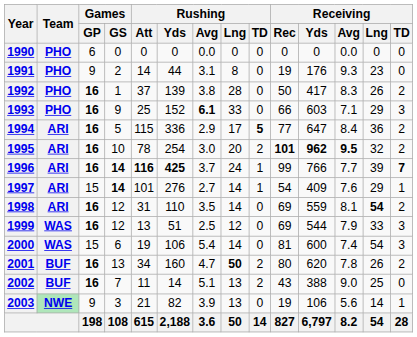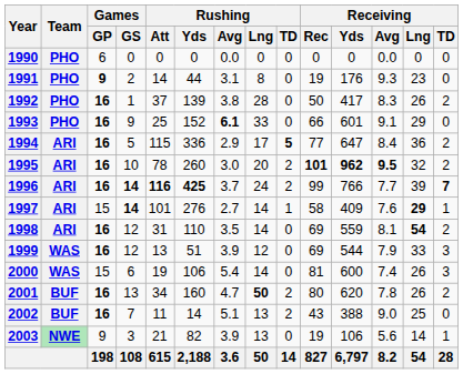 <table class="wikitable" style="text-align:center;">
 <tr>
 <th rowspan="2">Year</th>
 <th rowspan="2">Team</th>
 <th colspan="2">Games</th>
 <th colspan="5">Rushing</th>
 <th colspan="5">Receiving</th>
 </tr>
 <tr>
 <th>GP</th>
 <th>GS</th>
 <th>Att</th>
 <th>Yds</th>
 <th>Avg</th>
 <th>Lng</th>
 <th>TD</th>
 <th>Rec</th>
 <th>Yds</th>
 <th>Avg</th>
 <th>Lng</th>
 <th>TD</th>
 </tr>
 <tr>
 <th><a href='#'>1990</a></th>
 <th><a href='#'>PHO</a></th>
 <td>6</td>
 <td>0</td>
 <td>0</td>
 <td>0</td>
 <td>0.0</td>
 <td>0</td>
 <td>0</td>
 <td>0</td>
 <td>0</td>
 <td>0.0</td>
 <td>0</td>
 <td>0</td>
 </tr>
 <tr>
 <th><a href='#'>1991</a></th>
 <th><a href='#'>PHO</a></th>
-<td>9</td>
+<td><strong>9</strong></td>
 <td>2</td>
 <td>14</td>
 <td>44</td>
 <td>3.1</td>
 <td>8</td>
 <td>0</td>
 <td>19</td>
 <td>176</td>
 <td>9.3</td>
 <td>23</td>
 <td>0</td>
 </tr>
 <tr>
 <th><a href='#'>1992</a></th>
 <th><a href='#'>PHO</a></th>
 <td><strong>16</strong></td>
 <td>1</td>
 <td>37</td>
 <td>139</td>
 <td>3.8</td>
 <td>28</td>
 <td>0</td>
 <td>50</td>
 <td>417</td>
 <td>8.3</td>
 <td>26</td>
 <td>2</td>
 </tr>
 <tr>
 <th><a href='#'>1993</a></th>
 <th><a href='#'>PHO</a></th>
 <td><strong>16</strong></td>
 <td>9</td>
 <td>25</td>
 <td>152</td>
 <td><strong>6.1</strong></td>
 <td>33</td>
 <td>0</td>
 <td>66</td>
-<td>603</td>
-<td>7.1</td>
+<td>601</td>
+<td>9.1</td>
 <td>29</td>
-<td>3</td>
+<td>0</td>
 </tr>
 <tr>
 <th><a href='#'>1994</a></th>
 <th><a href='#'>ARI</a></th>
 <td><strong>16</strong></td>
 <td>5</td>
 <td>115</td>
 <td>336</td>
 <td>2.9</td>
 <td>17</td>
 <td><strong>5</strong></td>
 <td>77</td>
 <td>647</td>
 <td>8.4</td>
 <td>36</td>
 <td>2</td>
 </tr>
 <tr>
 <th><a href='#'>1995</a></th>
 <th><a href='#'>ARI</a></th>
 <td><strong>16</strong></td>
 <td>10</td>
 <td>78</td>
-<td>254</td>
+<td>260</td>
 <td>3.0</td>
 <td>20</td>
 <td>2</td>
 <td><strong>101</strong></td>
 <td><strong>962</strong></td>
 <td><strong>9.5</strong></td>
 <td>32</td>
 <td>2</td>
 </tr>
 <tr>
 <th><a href='#'>1996</a></th>
 <th><a href='#'>ARI</a></th>
 <td><strong>16</strong></td>
 <td><strong>14</strong></td>
 <td><strong>116</strong></td>
 <td><strong>425</strong></td>
 <td>3.7</td>
 <td>24</td>
-<td>1</td>
+<td>2</td>
 <td>99</td>
 <td>766</td>
 <td>7.7</td>
 <td>39</td>
 <td><strong>7</strong></td>
 </tr>
 <tr>
 <th><a href='#'>1997</a></th>
 <th><a href='#'>ARI</a></th>
 <td>15</td>
 <td><strong>14</strong></td>
 <td>101</td>
 <td>276</td>
 <td>2.7</td>
 <td>14</td>
 <td>1</td>
-<td>54</td>
+<td>58</td>
 <td>409</td>
 <td>7.6</td>
-<td>29</td>
+<td><strong>29</strong></td>
 <td>1</td>
 </tr>
 <tr>
 <th><a href='#'>1998</a></th>
 <th><a href='#'>ARI</a></th>
 <td><strong>16</strong></td>
 <td>12</td>
 <td>31</td>
 <td>110</td>
 <td>3.5</td>
 <td>14</td>
 <td>0</td>
 <td>69</td>
 <td>559</td>
 <td>8.1</td>
 <td><strong>54</strong></td>
 <td>2</td>
 </tr>
 <tr>
 <th><a href='#'>1999</a></th>
 <th><a href='#'>WAS</a></th>
 <td><strong>16</strong></td>
 <td>12</td>
 <td>13</td>
 <td>51</td>
-<td>2.5</td>
+<td>3.9</td>
 <td>12</td>
 <td>0</td>
 <td>69</td>
 <td>544</td>
 <td>7.9</td>
 <td>33</td>
 <td>3</td>
 </tr>
 <tr>
 <th><a href='#'>2000</a></th>
 <th><a href='#'>WAS</a></th>
 <td>15</td>
 <td>6</td>
 <td>19</td>
 <td>106</td>
 <td>5.4</td>
 <td>14</td>
 <td>0</td>
 <td>81</td>
 <td>600</td>
 <td>7.4</td>
-<td>54</td>
+<td>26</td>
 <td>3</td>
 </tr>
 <tr>
 <th><a href='#'>2001</a></th>
 <th><a href='#'>BUF</a></th>
 <td><strong>16</strong></td>
 <td>13</td>
 <td>34</td>
 <td>160</td>
 <td>4.7</td>
 <td><strong>50</strong></td>
 <td>2</td>
 <td>80</td>
 <td>620</td>
 <td>7.8</td>
 <td>26</td>
 <td>2</td>
 </tr>
 <tr>
 <th><a href='#'>2002</a></th>
 <th><a href='#'>BUF</a></th>
 <td><strong>16</strong></td>
 <td>7</td>
 <td>11</td>
 <td>14</td>
 <td>5.1</td>
 <td>13</td>
 <td>2</td>
 <td>43</td>
 <td>388</td>
 <td>9.0</td>
 <td>25</td>
 <td>0</td>
 </tr>
 <tr>
 <th><a href='#'>2003</a></th>
 <th style="background:#afe6ba; width:3em;"><a href='#'>NWE</a></th>
 <td>9</td>
 <td>3</td>
 <td>21</td>
 <td>82</td>
 <td>3.9</td>
 <td>13</td>
 <td>0</td>
 <td>19</td>
 <td>106</td>
 <td>5.6</td>
 <td>14</td>
 <td>1</td>
 </tr>
 <tr>
 <th colspan="2"></th>
 <th>198</th>
 <th>108</th>
 <th>615</th>
 <th>2,188</th>
 <th>3.6</th>
 <th>50</th>
 <th>14</th>
 <th>827</th>
 <th>6,797</th>
 <th>8.2</th>
 <th>54</th>
 <th>28</th>
 </tr>
 </table>
